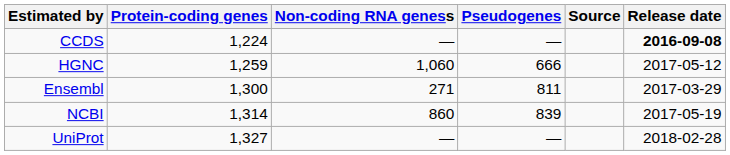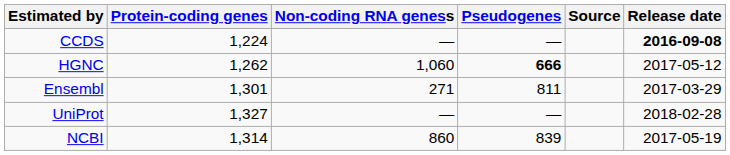 <table class="wikitable" style="text-align:right">
 <tr>
 <th>Estimated by</th>
 <th><a href='#'>Protein-coding genes</a></th>
 <th><a href='#'>Non-coding RNA genes</a>s</th>
 <th><a href='#'>Pseudogenes</a></th>
 <th>Source</th>
 <th>Release date</th>
 </tr>
 <tr>
 <td><a href='#'>CCDS</a></td>
 <td>1,224</td>
 <td>—</td>
 <td>—</td>
 <td style="text-align:center"></td>
 <td><strong>2016-09-08</strong></td>
 </tr>
 <tr>
 <td><a href='#'>HGNC</a></td>
-<td>1,259</td>
+<td>1,262</td>
 <td>1,060</td>
-<td>666</td>
+<td><strong>666</strong></td>
 <td style="text-align:center"></td>
 <td>2017-05-12</td>
 </tr>
 <tr>
 <td><a href='#'>Ensembl</a></td>
-<td>1,300</td>
+<td>1,301</td>
 <td>271</td>
 <td>811</td>
 <td style="text-align:center"></td>
 <td>2017-03-29</td>
+</tr>
+<tr>
+<td><a href='#'>UniProt</a></td>
+<td>1,327</td>
+<td>—</td>
+<td>—</td>
+<td style="text-align:center"></td>
+<td>2018-02-28</td>
 </tr>
 <tr>
 <td><a href='#'>NCBI</a></td>
 <td>1,314</td>
 <td>860</td>
 <td>839</td>
 <td style="text-align:center"></td>
 <td>2017-05-19</td>
 </tr>
-<tr>
-<td><a href='#'>UniProt</a></td>
-<td>1,327</td>
-<td>—</td>
-<td>—</td>
-<td style="text-align:center"></td>
-<td>2018-02-28</td>
-</tr>
 </table>
